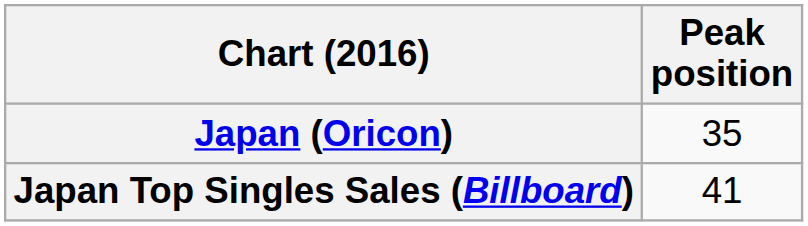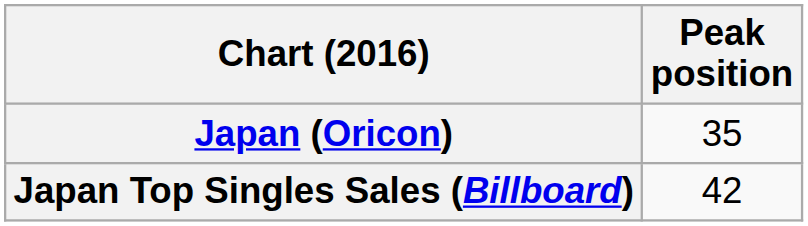 <table class="wikitable sortable plainrowheaders">
 <tr>
 <th scope="col">Chart (2016)</th>
 <th scope="col">Peak<br>position</th>
 </tr>
 <tr>
 <th scope="row"><a href='#'>Japan</a> (<a href='#'>Oricon</a>)</th>
 <td align="center">35</td>
 </tr>
 <tr>
 <th scope="row">Japan Top Singles Sales (<em><a href='#'>Billboard</a></em>)</th>
-<td align="center">41</td>
+<td align="center">42</td>
 </tr>
 </table>
